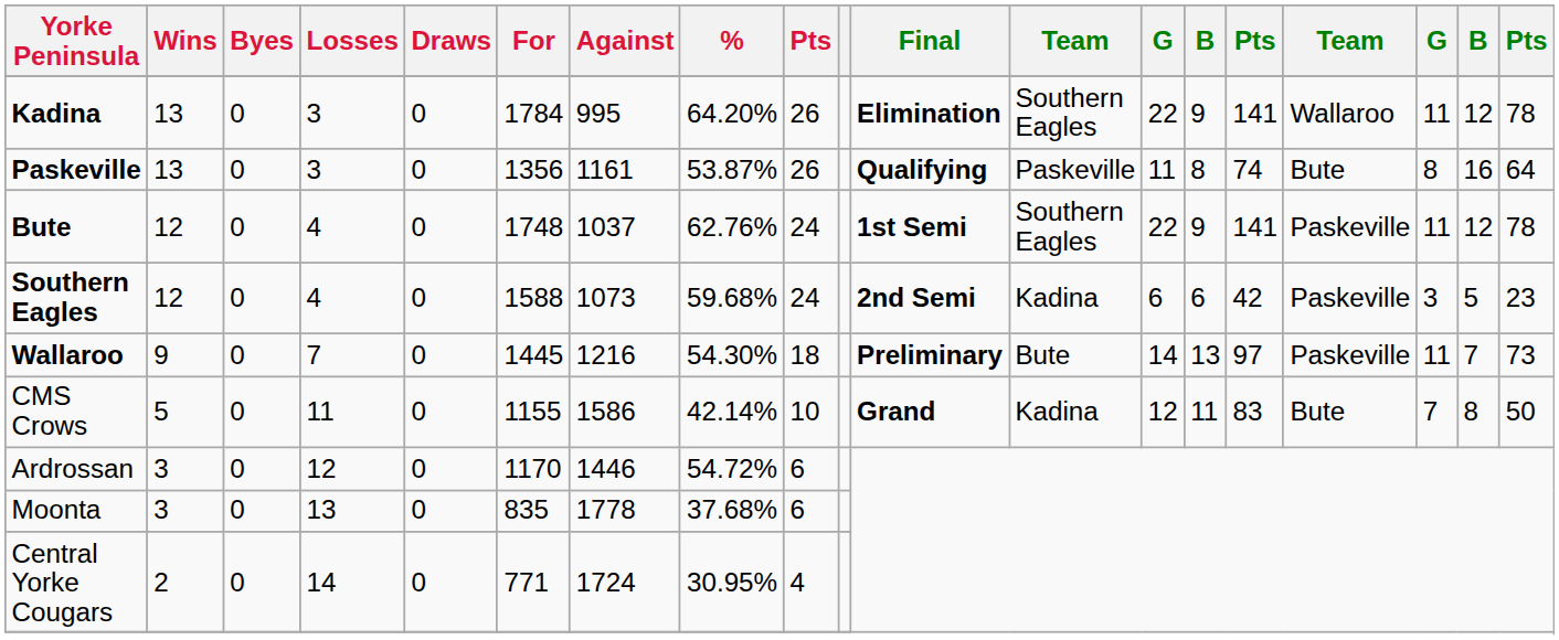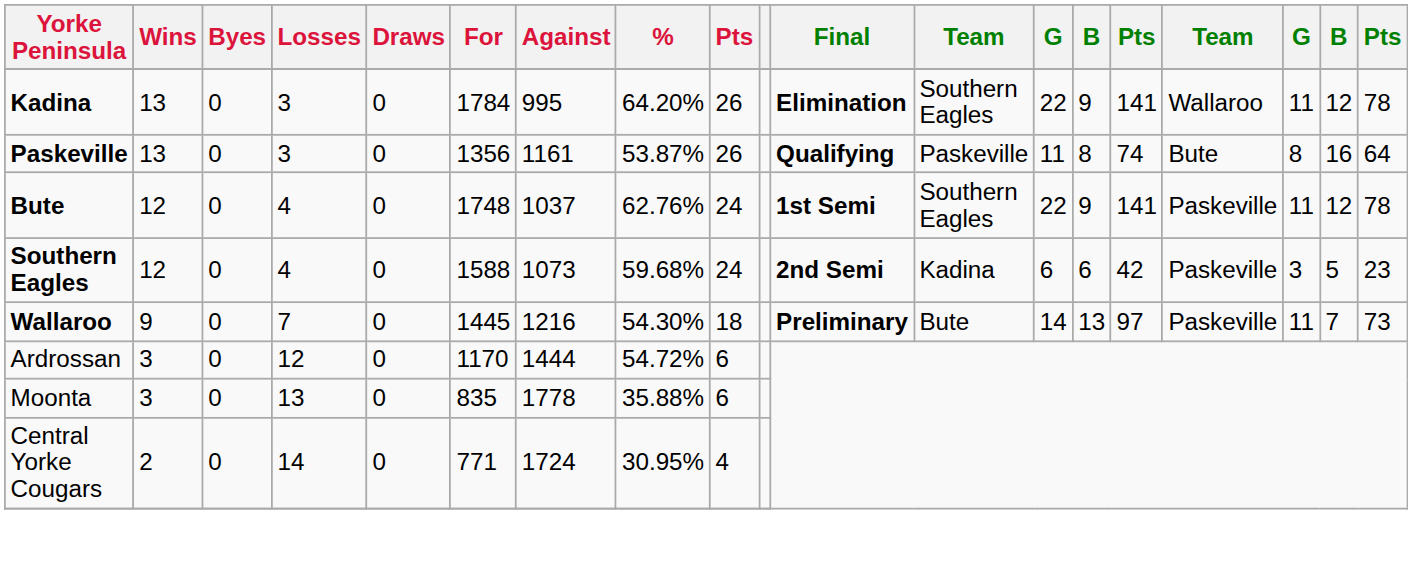 <table style="font-size: 85%; text-align: left;" class="wikitable">
 <tr>
 <th style="color:crimson">Yorke Peninsula</th>
 <th style="color:crimson">Wins</th>
 <th style="color:crimson">Byes</th>
 <th style="color:crimson">Losses</th>
 <th style="color:crimson">Draws</th>
 <th style="color:crimson">For</th>
 <th style="color:crimson">Against</th>
 <th style="color:crimson">%</th>
 <th style="color:crimson">Pts</th>
 <th></th>
 <th style="color:green">Final</th>
 <th style="color:green">Team</th>
 <th style="color:green">G</th>
 <th style="color:green">B</th>
 <th style="color:green">Pts</th>
 <th style="color:green">Team</th>
 <th style="color:green">G</th>
 <th style="color:green">B</th>
 <th style="color:green">Pts</th>
 </tr>
 <tr>
 </tr>
 <tr>
 </tr>
 <tr>
 <td><strong>	Kadina	</strong></td>
 <td>13</td>
 <td>0</td>
 <td>3</td>
 <td>0</td>
 <td>1784</td>
 <td>995</td>
 <td>64.20%</td>
 <td>26</td>
 <td></td>
 <td><strong>Elimination</strong></td>
 <td>Southern Eagles</td>
 <td>22</td>
 <td>9</td>
 <td>141</td>
 <td>Wallaroo</td>
 <td>11</td>
 <td>12</td>
 <td>78</td>
 </tr>
 <tr>
 <td><strong>	Paskeville	</strong></td>
 <td>13</td>
 <td>0</td>
 <td>3</td>
 <td>0</td>
 <td>1356</td>
 <td>1161</td>
 <td>53.87%</td>
 <td>26</td>
 <td></td>
 <td><strong>Qualifying</strong></td>
 <td>Paskeville</td>
 <td>11</td>
 <td>8</td>
 <td>74</td>
 <td>Bute</td>
 <td>8</td>
 <td>16</td>
 <td>64</td>
 </tr>
 <tr>
 <td><strong>	Bute	</strong></td>
 <td>12</td>
 <td>0</td>
 <td>4</td>
 <td>0</td>
 <td>1748</td>
 <td>1037</td>
 <td>62.76%</td>
 <td>24</td>
 <td></td>
 <td><strong>1st Semi</strong></td>
 <td>Southern Eagles</td>
 <td>22</td>
 <td>9</td>
 <td>141</td>
 <td>Paskeville</td>
 <td>11</td>
 <td>12</td>
 <td>78</td>
 </tr>
 <tr>
 <td><strong>	Southern Eagles	</strong></td>
 <td>12</td>
 <td>0</td>
 <td>4</td>
 <td>0</td>
 <td>1588</td>
 <td>1073</td>
 <td>59.68%</td>
 <td>24</td>
 <td></td>
 <td><strong>2nd Semi</strong></td>
 <td>Kadina</td>
 <td>6</td>
 <td>6</td>
 <td>42</td>
 <td>Paskeville</td>
 <td>3</td>
 <td>5</td>
 <td>23</td>
 </tr>
 <tr>
 <td><strong>	Wallaroo	</strong></td>
 <td>9</td>
 <td>0</td>
 <td>7</td>
 <td>0</td>
 <td>1445</td>
 <td>1216</td>
 <td>54.30%</td>
 <td>18</td>
 <td></td>
 <td><strong>Preliminary</strong></td>
 <td>Bute</td>
 <td>14</td>
 <td>13</td>
 <td>97</td>
 <td>Paskeville</td>
 <td>11</td>
 <td>7</td>
 <td>73</td>
 </tr>
 <tr>
-<td>CMS Crows</td>
-<td>5</td>
-<td>0</td>
-<td>11</td>
-<td>0</td>
-<td>1155</td>
-<td>1586</td>
-<td>42.14%</td>
-<td>10</td>
-<td></td>
-<td><strong>Grand</strong></td>
-<td>Kadina</td>
-<td>12</td>
-<td>11</td>
-<td>83</td>
-<td>Bute</td>
-<td>7</td>
-<td>8</td>
-<td>50</td>
-</tr>
-<tr>
 <td>Ardrossan</td>
 <td>3</td>
 <td>0</td>
 <td>12</td>
 <td>0</td>
 <td>1170</td>
-<td>1446</td>
+<td>1444</td>
 <td>54.72%</td>
 <td>6</td>
 <td></td>
 </tr>
 <tr>
 <td>Moonta</td>
 <td>3</td>
 <td>0</td>
 <td>13</td>
 <td>0</td>
 <td>835</td>
 <td>1778</td>
-<td>37.68%</td>
+<td>35.88%</td>
 <td>6</td>
 <td></td>
 </tr>
 <tr>
 <td>Central Yorke Cougars</td>
 <td>2</td>
 <td>0</td>
 <td>14</td>
 <td>0</td>
 <td>771</td>
 <td>1724</td>
 <td>30.95%</td>
 <td>4</td>
 <td></td>
 </tr>
 <tr>
 </tr>
 </table>
